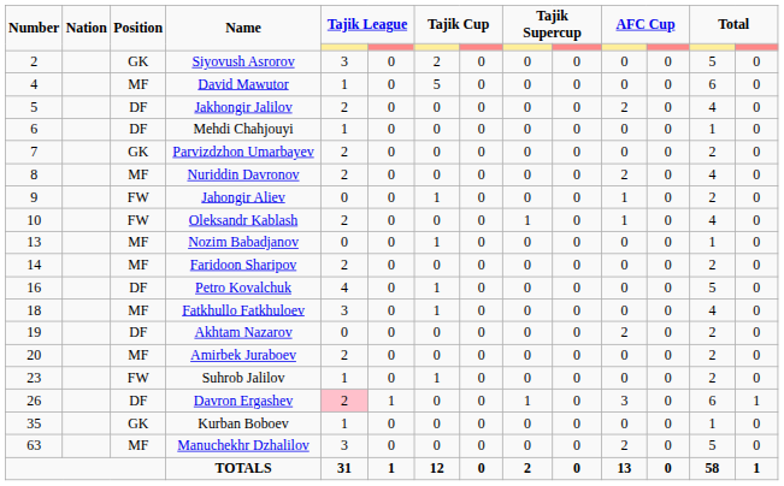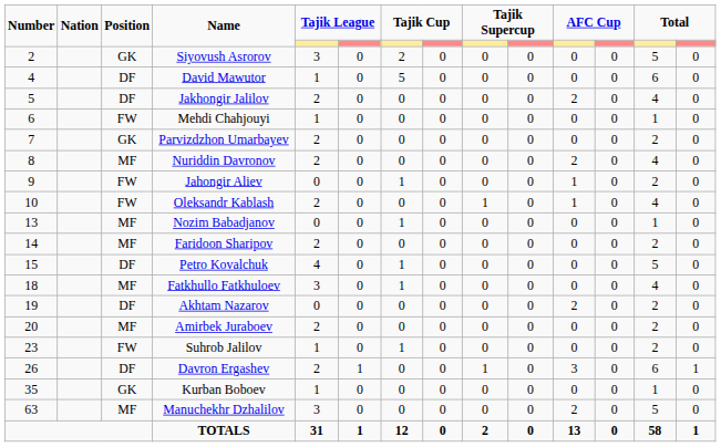 <table class="wikitable" style="text-align:center;">
 <tr>
 <td rowspan="2"  style="width:5%; text-align:center;"><strong>Number</strong></td>
 <td rowspan="2"  style="width:5%; text-align:center;"><strong>Nation</strong></td>
 <td rowspan="2"  style="width:5%; text-align:center;"><strong>Position</strong></td>
 <td rowspan="2"  style="width:20%; text-align:center;"><strong>Name</strong></td>
 <td colspan="2" style="text-align:center;"><strong><a href='#'>Tajik League</a></strong></td>
 <td colspan="2" style="text-align:center;"><strong>Tajik Cup</strong></td>
 <td colspan="2" style="text-align:center;"><strong>Tajik Supercup</strong></td>
 <td colspan="2" style="text-align:center;"><strong><a href='#'>AFC Cup</a></strong></td>
 <td colspan="2" style="text-align:center;"><strong>Total</strong></td>
 </tr>
 <tr>
 <th style="width:60px; background:#fe9;"></th>
 <th style="width:60px; background:#ff8888;"></th>
 <th style="width:60px; background:#fe9;"></th>
 <th style="width:60px; background:#ff8888;"></th>
 <th style="width:60px; background:#fe9;"></th>
 <th style="width:60px; background:#ff8888;"></th>
 <th style="width:60px; background:#fe9;"></th>
 <th style="width:60px; background:#ff8888;"></th>
 <th style="width:60px; background:#fe9;"></th>
 <th style="width:60px; background:#ff8888;"></th>
 </tr>
 <tr>
 <td>2</td>
 <td></td>
 <td>GK</td>
 <td><a href='#'>Siyovush Asrorov</a></td>
 <td>3</td>
 <td>0</td>
 <td>2</td>
 <td>0</td>
 <td>0</td>
 <td>0</td>
 <td>0</td>
 <td>0</td>
 <td>5</td>
 <td>0</td>
 </tr>
 <tr>
 <td>4</td>
 <td></td>
-<td>MF</td>
+<td>DF</td>
 <td><a href='#'>David Mawutor</a></td>
 <td>1</td>
 <td>0</td>
 <td>5</td>
 <td>0</td>
 <td>0</td>
 <td>0</td>
 <td>0</td>
 <td>0</td>
 <td>6</td>
 <td>0</td>
 </tr>
 <tr>
 <td>5</td>
 <td></td>
 <td>DF</td>
 <td><a href='#'>Jakhongir Jalilov</a></td>
 <td>2</td>
 <td>0</td>
 <td>0</td>
 <td>0</td>
 <td>0</td>
 <td>0</td>
 <td>2</td>
 <td>0</td>
 <td>4</td>
 <td>0</td>
 </tr>
 <tr>
 <td>6</td>
 <td></td>
-<td>DF</td>
+<td>FW</td>
 <td>Mehdi Chahjouyi</td>
 <td>1</td>
 <td>0</td>
 <td>0</td>
 <td>0</td>
 <td>0</td>
 <td>0</td>
 <td>0</td>
 <td>0</td>
 <td>1</td>
 <td>0</td>
 </tr>
 <tr>
 <td>7</td>
 <td></td>
 <td>GK</td>
 <td><a href='#'>Parvizdzhon Umarbayev</a></td>
 <td>2</td>
 <td>0</td>
 <td>0</td>
 <td>0</td>
 <td>0</td>
 <td>0</td>
 <td>0</td>
 <td>0</td>
 <td>2</td>
 <td>0</td>
 </tr>
 <tr>
 <td>8</td>
 <td></td>
 <td>MF</td>
 <td><a href='#'>Nuriddin Davronov</a></td>
 <td>2</td>
 <td>0</td>
 <td>0</td>
 <td>0</td>
 <td>0</td>
 <td>0</td>
 <td>2</td>
 <td>0</td>
 <td>4</td>
 <td>0</td>
 </tr>
 <tr>
 <td>9</td>
 <td></td>
 <td>FW</td>
 <td><a href='#'>Jahongir Aliev</a></td>
 <td>0</td>
 <td>0</td>
 <td>1</td>
 <td>0</td>
 <td>0</td>
 <td>0</td>
 <td>1</td>
 <td>0</td>
 <td>2</td>
 <td>0</td>
 </tr>
 <tr>
 <td>10</td>
 <td></td>
 <td>FW</td>
 <td><a href='#'>Oleksandr Kablash</a></td>
 <td>2</td>
 <td>0</td>
 <td>0</td>
 <td>0</td>
 <td>1</td>
 <td>0</td>
 <td>1</td>
 <td>0</td>
 <td>4</td>
 <td>0</td>
 </tr>
 <tr>
 <td>13</td>
 <td></td>
 <td>MF</td>
 <td><a href='#'>Nozim Babadjanov</a></td>
 <td>0</td>
 <td>0</td>
 <td>1</td>
 <td>0</td>
 <td>0</td>
 <td>0</td>
 <td>0</td>
 <td>0</td>
 <td>1</td>
 <td>0</td>
 </tr>
 <tr>
 <td>14</td>
 <td></td>
 <td>MF</td>
 <td><a href='#'>Faridoon Sharipov</a></td>
 <td>2</td>
 <td>0</td>
 <td>0</td>
 <td>0</td>
 <td>0</td>
 <td>0</td>
 <td>0</td>
 <td>0</td>
 <td>2</td>
 <td>0</td>
 </tr>
 <tr>
-<td>16</td>
+<td>15</td>
 <td></td>
 <td>DF</td>
 <td><a href='#'>Petro Kovalchuk</a></td>
 <td>4</td>
 <td>0</td>
 <td>1</td>
 <td>0</td>
 <td>0</td>
 <td>0</td>
 <td>0</td>
 <td>0</td>
 <td>5</td>
 <td>0</td>
 </tr>
 <tr>
 <td>18</td>
 <td></td>
 <td>MF</td>
 <td><a href='#'>Fatkhullo Fatkhuloev</a></td>
 <td>3</td>
 <td>0</td>
 <td>1</td>
 <td>0</td>
 <td>0</td>
 <td>0</td>
 <td>0</td>
 <td>0</td>
 <td>4</td>
 <td>0</td>
 </tr>
 <tr>
 <td>19</td>
 <td></td>
 <td>DF</td>
 <td><a href='#'>Akhtam Nazarov</a></td>
 <td>0</td>
 <td>0</td>
 <td>0</td>
 <td>0</td>
 <td>0</td>
 <td>0</td>
 <td>2</td>
 <td>0</td>
 <td>2</td>
 <td>0</td>
 </tr>
 <tr>
 <td>20</td>
 <td></td>
 <td>MF</td>
 <td><a href='#'>Amirbek Juraboev</a></td>
 <td>2</td>
 <td>0</td>
 <td>0</td>
 <td>0</td>
 <td>0</td>
 <td>0</td>
 <td>0</td>
 <td>0</td>
 <td>2</td>
 <td>0</td>
 </tr>
 <tr>
 <td>23</td>
 <td></td>
 <td>FW</td>
 <td>Suhrob Jalilov</td>
 <td>1</td>
 <td>0</td>
 <td>1</td>
 <td>0</td>
 <td>0</td>
 <td>0</td>
 <td>0</td>
 <td>0</td>
 <td>2</td>
 <td>0</td>
 </tr>
 <tr>
 <td>26</td>
 <td></td>
 <td>DF</td>
 <td><a href='#'>Davron Ergashev</a></td>
-<td style="background: pink;">2</td>
+<td>2</td>
 <td>1</td>
 <td>0</td>
 <td>0</td>
 <td>1</td>
 <td>0</td>
 <td>3</td>
 <td>0</td>
 <td>6</td>
 <td>1</td>
 </tr>
 <tr>
 <td>35</td>
 <td></td>
 <td>GK</td>
 <td>Kurban Boboev</td>
 <td>1</td>
 <td>0</td>
 <td>0</td>
 <td>0</td>
 <td>0</td>
 <td>0</td>
 <td>0</td>
 <td>0</td>
 <td>1</td>
 <td>0</td>
 </tr>
 <tr>
 <td>63</td>
 <td></td>
 <td>MF</td>
 <td><a href='#'>Manuchekhr Dzhalilov</a></td>
 <td>3</td>
 <td>0</td>
 <td>0</td>
 <td>0</td>
 <td>0</td>
 <td>0</td>
 <td>2</td>
 <td>0</td>
 <td>5</td>
 <td>0</td>
 </tr>
 <tr>
 <td colspan="3"></td>
 <td><strong>TOTALS</strong></td>
 <td><strong>31</strong></td>
 <td><strong>1</strong></td>
 <td><strong>12</strong></td>
 <td><strong>0</strong></td>
 <td><strong>2</strong></td>
 <td><strong>0</strong></td>
 <td><strong>13</strong></td>
 <td><strong>0</strong></td>
 <td><strong>58</strong></td>
 <td><strong>1</strong></td>
 </tr>
 </table>
